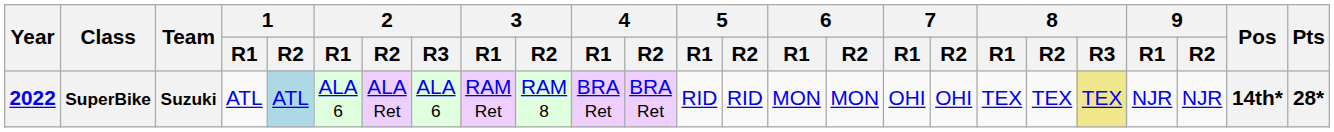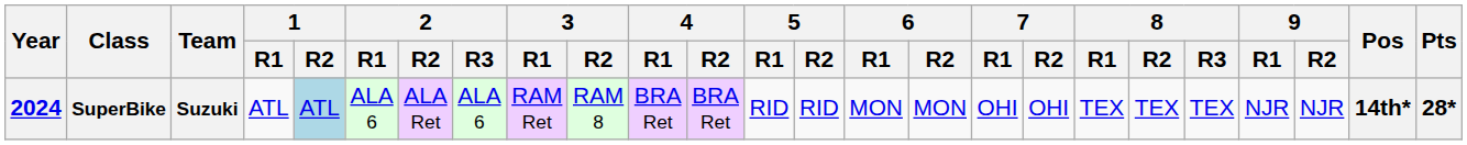 <table class="wikitable" style="text-align:center">
 <tr>
 <th rowspan="2">Year</th>
 <th rowspan="2">Class</th>
 <th rowspan="2">Team</th>
 <th colspan="2">1</th>
 <th colspan="3">2</th>
 <th colspan="2">3</th>
 <th colspan="2">4</th>
 <th colspan="2">5</th>
 <th colspan="2">6</th>
 <th colspan="2">7</th>
 <th colspan="3">8</th>
 <th colspan="2">9</th>
 <th rowspan="2">Pos</th>
 <th rowspan="2">Pts</th>
 </tr>
 <tr>
 <th>R1</th>
 <th>R2</th>
 <th>R1</th>
 <th>R2</th>
 <th>R3</th>
 <th>R1</th>
 <th>R2</th>
 <th>R1</th>
 <th>R2</th>
 <th>R1</th>
 <th>R2</th>
 <th>R1</th>
 <th>R2</th>
 <th>R1</th>
 <th>R2</th>
 <th>R1</th>
 <th>R2</th>
 <th>R3</th>
 <th>R1</th>
 <th>R2</th>
 </tr>
 <tr>
-<th><a href='#'>2022</a></th>
+<th><a href='#'>2024</a></th>
 <th><small>SuperBike</small></th>
 <th><small>Suzuki</small></th>
 <td><a href='#'>ATL</a></td>
 <td style="background: lightblue;"><a href='#'>ATL</a></td>
 <td style="background:#DFFFDF;"><a href='#'>ALA</a><br><small>6</small></td>
 <td style="background:#EFCFFF;"><a href='#'>ALA</a><br><small>Ret</small></td>
 <td style="background:#DFFFDF;"><a href='#'>ALA</a><br><small>6</small></td>
 <td style="background:#EFCFFF;"><a href='#'>RAM</a><br><small>Ret</small></td>
 <td style="background:#DFFFDF;"><a href='#'>RAM</a><br><small>8</small></td>
 <td style="background:#EFCFFF;"><a href='#'>BRA</a><br><small>Ret</small></td>
 <td style="background:#EFCFFF;"><a href='#'>BRA</a><br><small>Ret</small></td>
 <td><a href='#'>RID</a></td>
 <td><a href='#'>RID</a></td>
 <td><a href='#'>MON</a></td>
 <td><a href='#'>MON</a></td>
 <td><a href='#'>OHI</a></td>
 <td><a href='#'>OHI</a></td>
 <td><a href='#'>TEX</a></td>
 <td><a href='#'>TEX</a></td>
-<td style="background: khaki;"><a href='#'>TEX</a></td>
+<td><a href='#'>TEX</a></td>
 <td><a href='#'>NJR</a></td>
 <td><a href='#'>NJR</a></td>
 <th>14th*</th>
 <th>28*</th>
 </tr>
 </table>
